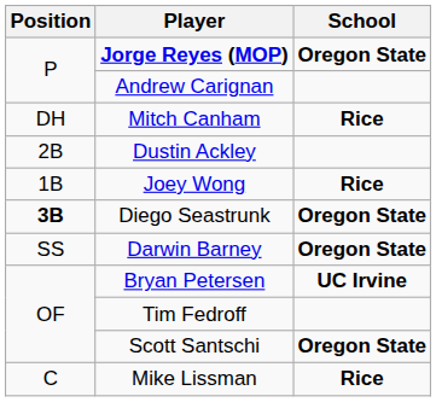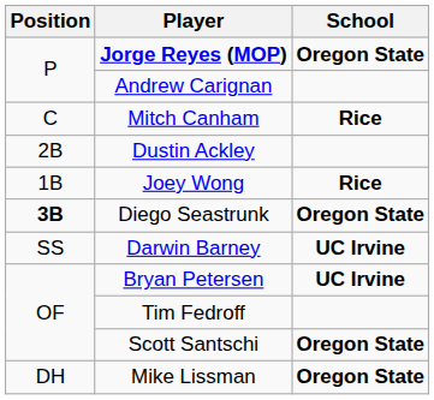 <table class="wikitable" style=text-align:center>
 <tr>
 <th>Position</th>
 <th>Player</th>
 <th>School</th>
 </tr>
 <tr>
 <td rowspan=2>P</td>
 <td><strong><a href='#'>Jorge Reyes</a> (<a href='#'>MOP</a>)</strong></td>
 <td style=><strong>Oregon State</strong></td>
 </tr>
 <tr>
 <td><a href='#'>Andrew Carignan</a></td>
 <td style=></td>
 </tr>
 <tr>
-<td>DH</td>
+<td>C</td>
 <td><a href='#'>Mitch Canham</a></td>
 <td style=><strong>Rice</strong></td>
 </tr>
 <tr>
 <td>2B</td>
 <td><a href='#'>Dustin Ackley</a></td>
 <td style=></td>
 </tr>
 <tr>
 <td>1B</td>
 <td><a href='#'>Joey Wong</a></td>
 <td style=><strong>Rice</strong></td>
 </tr>
 <tr>
 <td><strong>3B</strong></td>
 <td>Diego Seastrunk</td>
 <td style=><strong>Oregon State</strong></td>
 </tr>
 <tr>
 <td>SS</td>
 <td><a href='#'>Darwin Barney</a></td>
-<td style=><strong>Oregon State</strong></td>
+<td style=><strong>UC Irvine</strong></td>
 </tr>
 <tr>
 <td rowspan=3>OF</td>
 <td><a href='#'>Bryan Petersen</a></td>
 <td style=><strong>UC Irvine</strong></td>
 </tr>
 <tr>
 <td>Tim Fedroff</td>
 <td style=></td>
 </tr>
 <tr>
 <td>Scott Santschi</td>
 <td style=><strong>Oregon State</strong></td>
 </tr>
 <tr>
-<td>C</td>
+<td>DH</td>
 <td>Mike Lissman</td>
-<td style=><strong>Rice</strong></td>
+<td style=><strong>Oregon State</strong></td>
 </tr>
 </table>
